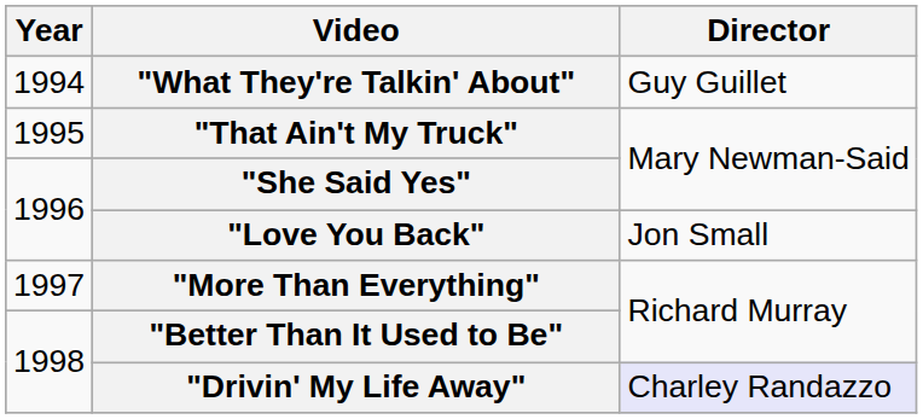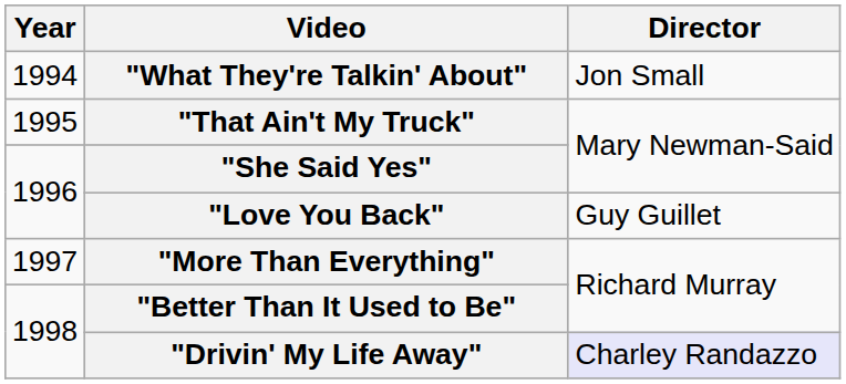 <table class="wikitable plainrowheaders">
 <tr>
 <th>Year</th>
 <th style="width:16em;">Video</th>
 <th>Director</th>
 </tr>
 <tr>
 <td>1994</td>
 <th scope="row">"What They're Talkin' About"</th>
-<td>Guy Guillet</td>
+<td>Jon Small</td>
 </tr>
 <tr>
 <td>1995</td>
 <th scope="row">"That Ain't My Truck"</th>
 <td rowspan="2">Mary Newman-Said</td>
 </tr>
 <tr>
 <td rowspan="2">1996</td>
 <th scope="row">"She Said Yes"</th>
 </tr>
 <tr>
 <th scope="row">"Love You Back"</th>
-<td>Jon Small</td>
+<td>Guy Guillet</td>
 </tr>
 <tr>
 <td>1997</td>
 <th scope="row">"More Than Everything"</th>
 <td rowspan="2">Richard Murray</td>
 </tr>
 <tr>
 <td rowspan="2">1998</td>
 <th scope="row">"Better Than It Used to Be"</th>
 </tr>
 <tr>
 <th scope="row">"Drivin' My Life Away"</th>
 <td style="background: lavender;">Charley Randazzo</td>
 </tr>
 </table>
